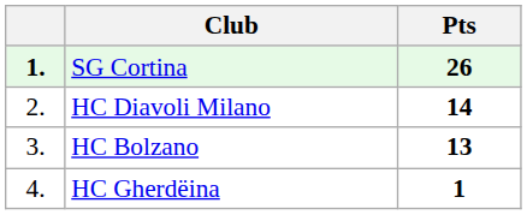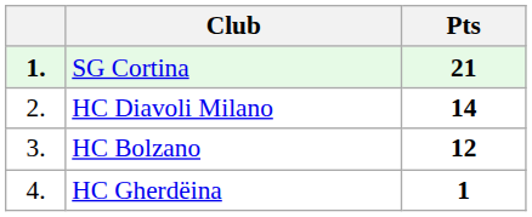 <table class="wikitable">
 <tr>
 <th width="30"></th>
 <th width="200">Club</th>
 <th width="70">Pts</th>
 </tr>
 <tr bgcolor="#e6fae6" align="center">
 <td><strong>1.</strong></td>
 <td align="left"><a href='#'>SG Cortina</a></td>
-<td><strong>26</strong></td>
+<td><strong>21</strong></td>
 </tr>
 <tr bgcolor="#FFFFFF" align="center">
 <td>2.</td>
 <td align="left"><a href='#'>HC Diavoli Milano</a></td>
 <td><strong>14</strong></td>
 </tr>
 <tr bgcolor="#FFFFFF" align="center">
 <td>3.</td>
 <td align="left"><a href='#'>HC Bolzano</a></td>
-<td><strong>13</strong></td>
+<td><strong>12</strong></td>
 </tr>
 <tr bgcolor="#FFFFFF" align="center">
 <td>4.</td>
 <td align="left"><a href='#'>HC Gherdëina</a></td>
 <td><strong>1</strong></td>
 </tr>
 </table>
